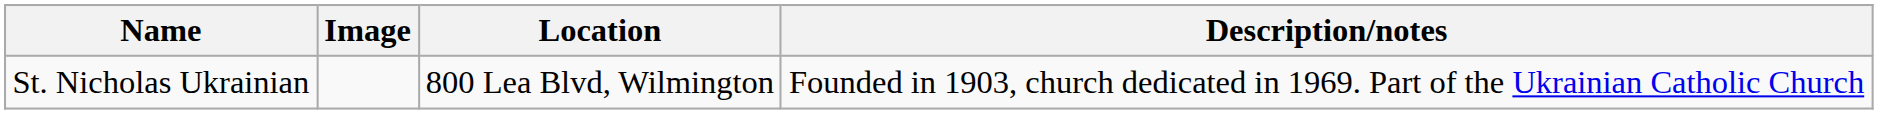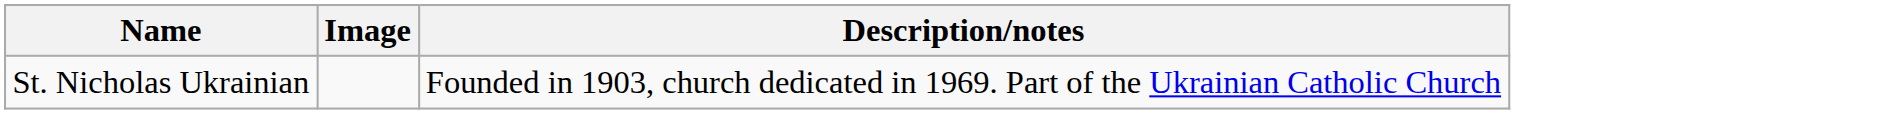 <table class="wikitable sortable">
 <tr>
 <th><strong>Name</strong></th>
 <th><strong>Image</strong></th>
-<th><strong>Location</strong></th>
 <th><strong>Description/notes</strong></th>
 </tr>
 <tr>
 <td>St. Nicholas Ukrainian</td>
 <td></td>
-<td>800 Lea Blvd, Wilmington</td>
 <td>Founded in 1903, church dedicated in 1969. Part of the <a href='#'>Ukrainian Catholic Church</a></td>
 </tr>
 </table>
